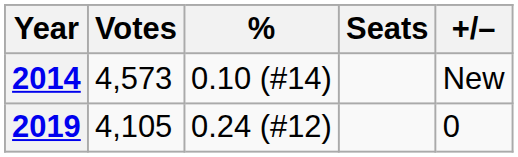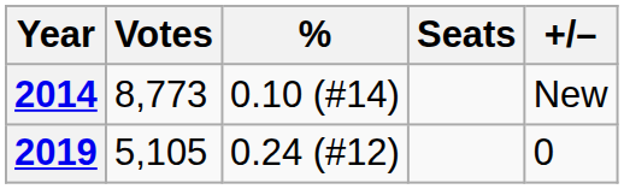 <table class="wikitable">
 <tr>
 <th>Year</th>
 <th>Votes</th>
 <th>%</th>
 <th>Seats</th>
 <th>+/–</th>
 </tr>
 <tr>
 <th><a href='#'>2014</a></th>
-<td>4,573</td>
+<td>8,773</td>
 <td>0.10 (#14)</td>
 <td></td>
 <td>New</td>
 </tr>
 <tr>
 <th><a href='#'>2019</a></th>
-<td>4,105</td>
+<td>5,105</td>
 <td>0.24 (#12)</td>
 <td></td>
 <td> 0</td>
 </tr>
 </table>
